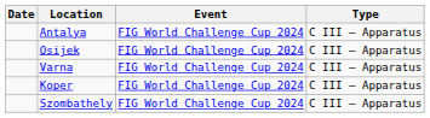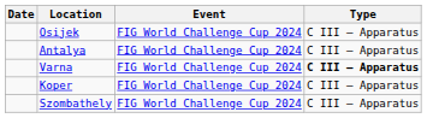 <table class="wikitable sortable">
 <tr>
 <th>Date</th>
 <th>Location</th>
 <th>Event</th>
 <th>Type</th>
 </tr>
 <tr>
 <td></td>
-<td> <a href='#'>Antalya</a></td>
+<td> <a href='#'>Osijek</a></td>
 <td><a href='#'>FIG World Challenge Cup 2024</a></td>
 <td>C III – Apparatus</td>
 </tr>
 <tr>
 <td></td>
-<td> <a href='#'>Osijek</a></td>
+<td> <a href='#'>Antalya</a></td>
 <td><a href='#'>FIG World Challenge Cup 2024</a></td>
 <td>C III – Apparatus</td>
 </tr>
 <tr>
 <td></td>
 <td> <a href='#'>Varna</a></td>
 <td><a href='#'>FIG World Challenge Cup 2024</a></td>
-<td>C III – Apparatus</td>
+<td><strong>C III – Apparatus</strong></td>
 </tr>
 <tr>
 <td></td>
 <td> <a href='#'>Koper</a></td>
 <td><a href='#'>FIG World Challenge Cup 2024</a></td>
 <td>C III – Apparatus</td>
 </tr>
 <tr>
 <td></td>
 <td> <a href='#'>Szombathely</a></td>
 <td><a href='#'>FIG World Challenge Cup 2024</a></td>
 <td>C III – Apparatus</td>
 </tr>
 </table>
